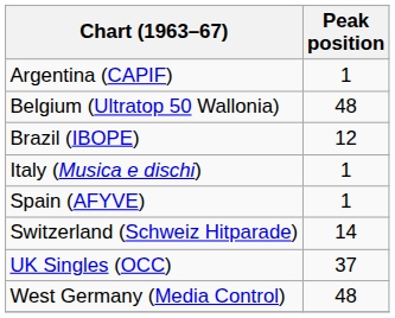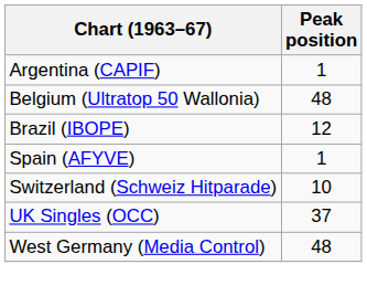 <table class="wikitable sortable">
 <tr>
 <th align="left">Chart (1963–67)</th>
 <th align="left">Peak<br>position</th>
 </tr>
 <tr>
 <td align="left">Argentina (<a href='#'>CAPIF</a>)</td>
 <td align="center">1</td>
 </tr>
 <tr>
 <td align="left">Belgium (<a href='#'>Ultratop 50</a> Wallonia)</td>
 <td align="center">48</td>
 </tr>
 <tr>
 <td align="left">Brazil (<a href='#'>IBOPE</a>)</td>
 <td align="center">12</td>
 </tr>
 <tr>
-<td align="left">Italy (<em><a href='#'>Musica e dischi</a></em>)</td>
-<td align="center">1</td>
-</tr>
-<tr>
 <td align="left">Spain (<a href='#'>AFYVE</a>)</td>
 <td align="center">1</td>
 </tr>
 <tr>
 <td align="left">Switzerland (<a href='#'>Schweiz Hitparade</a>)</td>
-<td align="center">14</td>
+<td align="center">10</td>
 </tr>
 <tr>
 <td align="left"><a href='#'>UK Singles</a> (<a href='#'>OCC</a>)</td>
 <td align="center">37</td>
 </tr>
 <tr>
 <td align="left">West Germany (<a href='#'>Media Control</a>)</td>
 <td align="center">48</td>
 </tr>
 <tr>
 </tr>
 </table>
